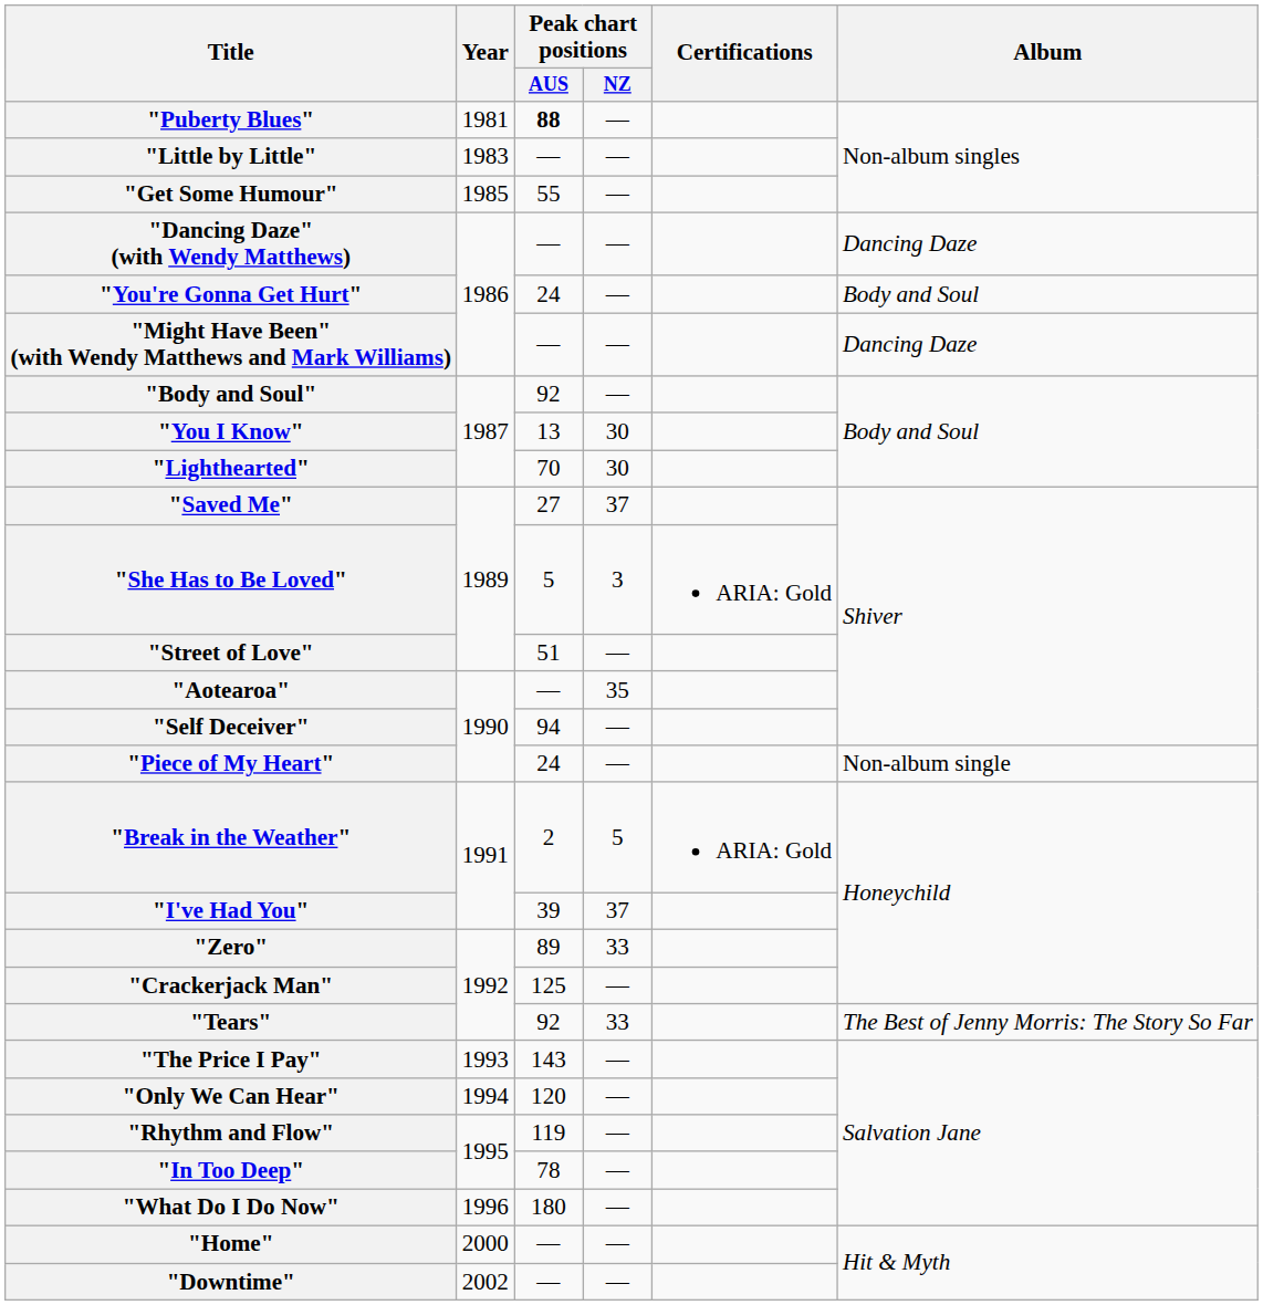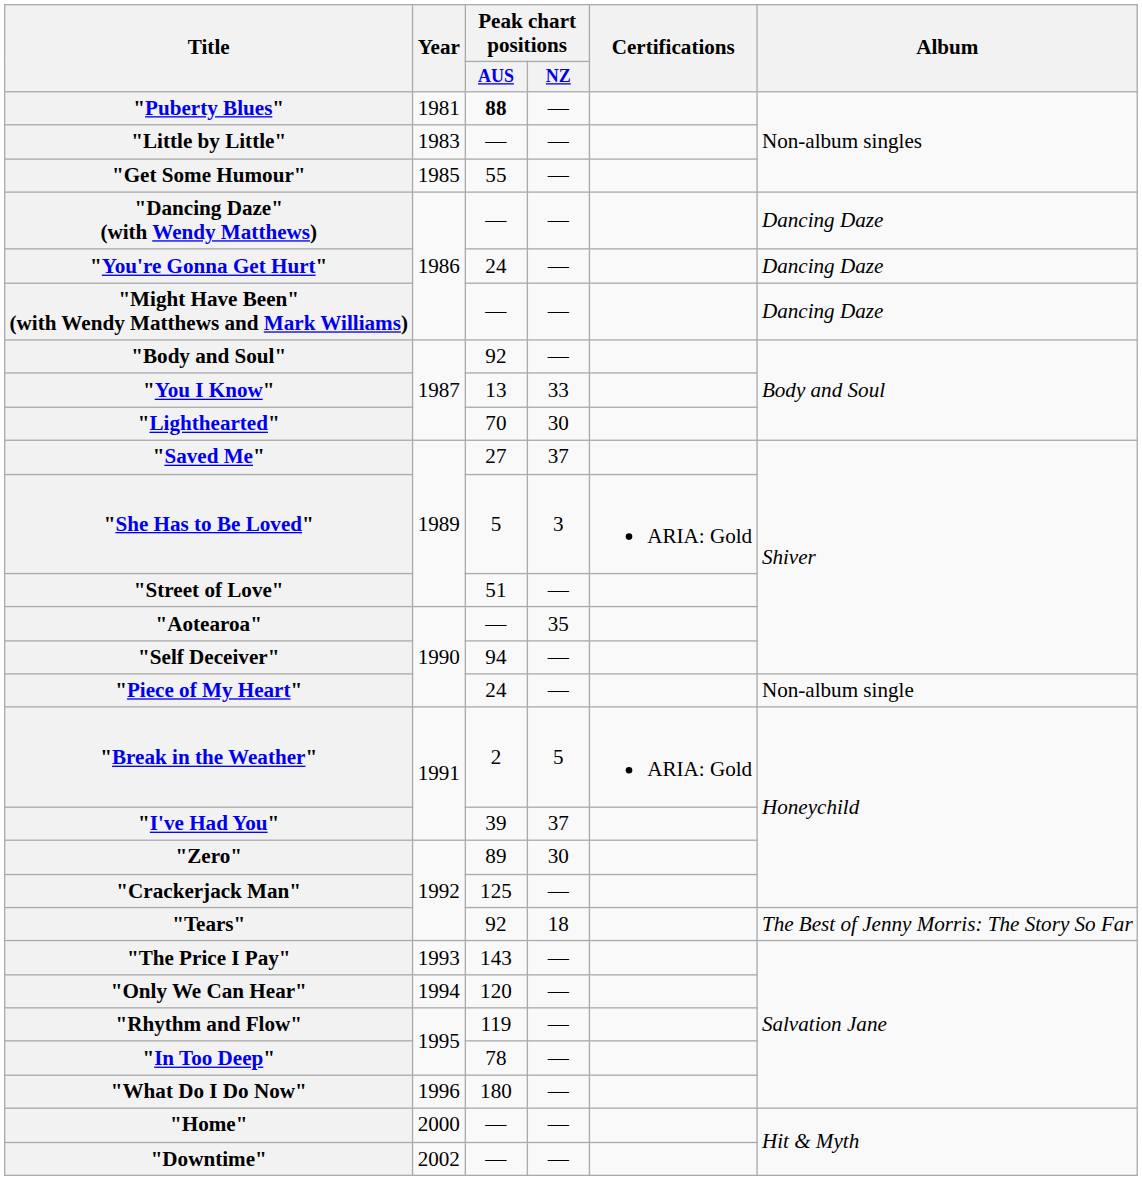 <table class="wikitable plainrowheaders" style="text-align:center;">
 <tr>
 <th scope="col" rowspan="2">Title</th>
 <th scope="col" rowspan="2">Year</th>
 <th scope="col" colspan="2">Peak chart positions</th>
 <th scope="col" rowspan="2">Certifications</th>
 <th scope="col" rowspan="2">Album</th>
 </tr>
 <tr>
 <th style="width:3em;font-size:85%"><a href='#'>AUS</a><br></th>
 <th style="width:3em;font-size:85%"><a href='#'>NZ</a><br></th>
 </tr>
 <tr>
 <th scope="row">"<a href='#'>Puberty Blues</a>"</th>
 <td>1981</td>
 <td><strong>88</strong></td>
 <td>—</td>
 <td></td>
 <td rowspan=3 style="text-align:left;">Non-album singles</td>
 </tr>
 <tr>
 <th scope="row">"Little by Little"</th>
 <td>1983</td>
 <td>—</td>
 <td>—</td>
 <td></td>
 </tr>
 <tr>
 <th scope="row">"Get Some Humour"</th>
 <td>1985</td>
 <td>55</td>
 <td>—</td>
 <td></td>
 </tr>
 <tr>
 <th scope="row">"Dancing Daze" <br> (with <a href='#'>Wendy Matthews</a>)</th>
 <td rowspan="3">1986</td>
 <td>—</td>
 <td>—</td>
 <td></td>
 <td style="text-align:left;"><em>Dancing Daze</em></td>
 </tr>
 <tr>
 <th scope="row">"<a href='#'>You're Gonna Get Hurt</a>"</th>
 <td>24</td>
 <td>—</td>
 <td></td>
-<td style="text-align:left;"><em>Body and Soul</em></td>
+<td style="text-align:left;"><em>Dancing Daze</em></td>
 </tr>
 <tr>
 <th scope="row">"Might Have Been" <br> (with Wendy Matthews and <a href='#'>Mark Williams</a>)</th>
 <td>—</td>
 <td>—</td>
 <td></td>
 <td style="text-align:left;"><em>Dancing Daze</em></td>
 </tr>
 <tr>
 <th scope="row">"Body and Soul"</th>
 <td rowspan="3">1987</td>
 <td>92</td>
 <td>—</td>
 <td></td>
 <td rowspan=3 style="text-align:left;"><em>Body and Soul</em></td>
 </tr>
 <tr>
 <th scope="row">"<a href='#'>You I Know</a>"</th>
 <td>13</td>
-<td>30</td>
+<td>33</td>
 <td></td>
 </tr>
 <tr>
 <th scope="row">"<a href='#'>Lighthearted</a>"</th>
 <td>70</td>
 <td>30</td>
 <td></td>
 </tr>
 <tr>
 <th scope="row">"<a href='#'>Saved Me</a>"</th>
 <td rowspan="3">1989</td>
 <td>27</td>
 <td>37</td>
 <td></td>
 <td rowspan=5 style="text-align:left;"><em>Shiver</em></td>
 </tr>
 <tr>
 <th scope="row">"<a href='#'>She Has to Be Loved</a>"</th>
 <td>5</td>
 <td>3</td>
 <td><br><ul><li>ARIA: Gold</li></ul></td>
 </tr>
 <tr>
 <th scope="row">"Street of Love"</th>
 <td>51</td>
 <td>—</td>
 <td></td>
 </tr>
 <tr>
 <th scope="row">"Aotearoa"</th>
 <td rowspan="3">1990</td>
 <td>—</td>
 <td>35</td>
 <td></td>
 </tr>
 <tr>
 <th scope="row">"Self Deceiver"</th>
 <td>94</td>
 <td>—</td>
 <td></td>
 </tr>
 <tr>
 <th scope="row">"<a href='#'>Piece of My Heart</a>"</th>
 <td>24</td>
 <td>—</td>
 <td></td>
 <td style="text-align:left;">Non-album single</td>
 </tr>
 <tr>
 <th scope="row">"<a href='#'>Break in the Weather</a>"</th>
 <td rowspan="2">1991</td>
 <td>2</td>
 <td>5</td>
 <td><br><ul><li>ARIA: Gold</li></ul></td>
 <td rowspan=4 style="text-align:left;"><em>Honeychild</em></td>
 </tr>
 <tr>
 <th scope="row">"<a href='#'>I've Had You</a>"</th>
 <td>39</td>
 <td>37</td>
 <td></td>
 </tr>
 <tr>
 <th scope="row">"Zero"</th>
 <td rowspan="3">1992</td>
 <td>89</td>
-<td>33</td>
+<td>30</td>
 <td></td>
 </tr>
 <tr>
 <th scope="row">"Crackerjack Man"</th>
 <td>125</td>
 <td>—</td>
 <td></td>
 </tr>
 <tr>
 <th scope="row">"Tears"</th>
 <td>92</td>
-<td>33</td>
+<td>18</td>
 <td></td>
 <td style="text-align:left;"><em>The Best of Jenny Morris: The Story So Far</em></td>
 </tr>
 <tr>
 <th scope="row">"The Price I Pay"</th>
 <td>1993</td>
 <td>143</td>
 <td>—</td>
 <td></td>
 <td rowspan=5 style="text-align:left;"><em>Salvation Jane</em></td>
 </tr>
 <tr>
 <th scope="row">"Only We Can Hear"</th>
 <td>1994</td>
 <td>120</td>
 <td>—</td>
 <td></td>
 </tr>
 <tr>
 <th scope="row">"Rhythm and Flow"</th>
 <td rowspan="2">1995</td>
 <td>119</td>
 <td>—</td>
 <td></td>
 </tr>
 <tr>
 <th scope="row">"<a href='#'>In Too Deep</a>"</th>
 <td>78</td>
 <td>—</td>
 <td></td>
 </tr>
 <tr>
 <th scope="row">"What Do I Do Now"</th>
 <td>1996</td>
 <td>180</td>
 <td>—</td>
 <td></td>
 </tr>
 <tr>
 <th scope="row">"Home"</th>
 <td>2000</td>
 <td>—</td>
 <td>—</td>
 <td></td>
 <td rowspan=2 style="text-align:left;"><em>Hit & Myth</em></td>
 </tr>
 <tr>
 <th scope="row">"Downtime"</th>
 <td>2002</td>
 <td>—</td>
 <td>—</td>
 <td></td>
 </tr>
 <tr>
 </tr>
 </table>
